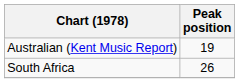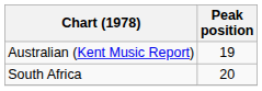 <table class="wikitable sortable">
 <tr>
 <th>Chart (1978)</th>
 <th>Peak<br>position</th>
 </tr>
 <tr>
 <td>Australian (<a href='#'>Kent Music Report</a>)</td>
 <td style="text-align:center;">19</td>
 </tr>
 <tr>
 <td>South Africa</td>
-<td style="text-align:center;">26</td>
+<td style="text-align:center;">20</td>
 </tr>
 <tr>
 </tr>
 </table>
